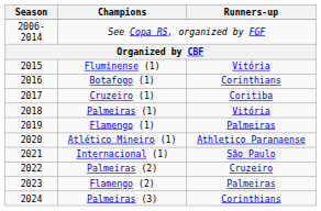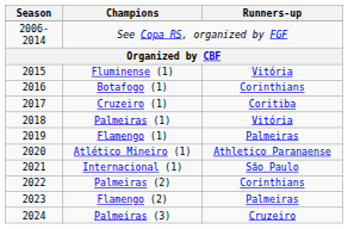 <table class="wikitable" style="text-align:center; margin-left:1em;">
 <tr>
 <th style="width:70px">Season</th>
 <th style="width:180px">Champions</th>
 <th style="width:180px">Runners-up</th>
 </tr>
 <tr>
 </tr>
 <tr>
 <td>2006-2014</td>
 <td colspan=2 align=center><em>See <a href='#'>Copa RS</a>, organized by <a href='#'>FGF</a></em></td>
 </tr>
 <tr>
 <th colspan=3 align=center>Organized by <a href='#'>CBF</a></th>
 </tr>
 <tr>
 <td>2015</td>
 <td><a href='#'>Fluminense</a> (1)</td>
 <td><a href='#'>Vitória</a></td>
 </tr>
 <tr>
 <td>2016</td>
 <td><a href='#'>Botafogo</a> (1)</td>
 <td><a href='#'>Corinthians</a></td>
 </tr>
 <tr>
 <td>2017</td>
 <td><a href='#'>Cruzeiro</a> (1)</td>
 <td><a href='#'>Coritiba</a></td>
 </tr>
 <tr>
 <td>2018</td>
 <td><a href='#'>Palmeiras</a> (1)</td>
 <td><a href='#'>Vitória</a></td>
 </tr>
 <tr>
 <td>2019</td>
 <td><a href='#'>Flamengo</a> (1)</td>
 <td><a href='#'>Palmeiras</a></td>
 </tr>
 <tr>
 <td>2020</td>
 <td><a href='#'>Atlético Mineiro</a> (1)</td>
 <td><a href='#'>Athletico Paranaense</a></td>
 </tr>
 <tr>
 <td>2021</td>
 <td><a href='#'>Internacional</a> (1)</td>
 <td><a href='#'>São Paulo</a></td>
 </tr>
 <tr>
 <td>2022</td>
 <td><a href='#'>Palmeiras</a> (2)</td>
-<td><a href='#'>Cruzeiro</a></td>
+<td><a href='#'>Corinthians</a></td>
 </tr>
 <tr>
 <td>2023</td>
 <td><a href='#'>Flamengo</a> (2)</td>
 <td><a href='#'>Palmeiras</a></td>
 </tr>
 <tr>
 <td>2024</td>
 <td><a href='#'>Palmeiras</a> (3)</td>
-<td><a href='#'>Corinthians</a></td>
+<td><a href='#'>Cruzeiro</a></td>
 </tr>
 </table>
